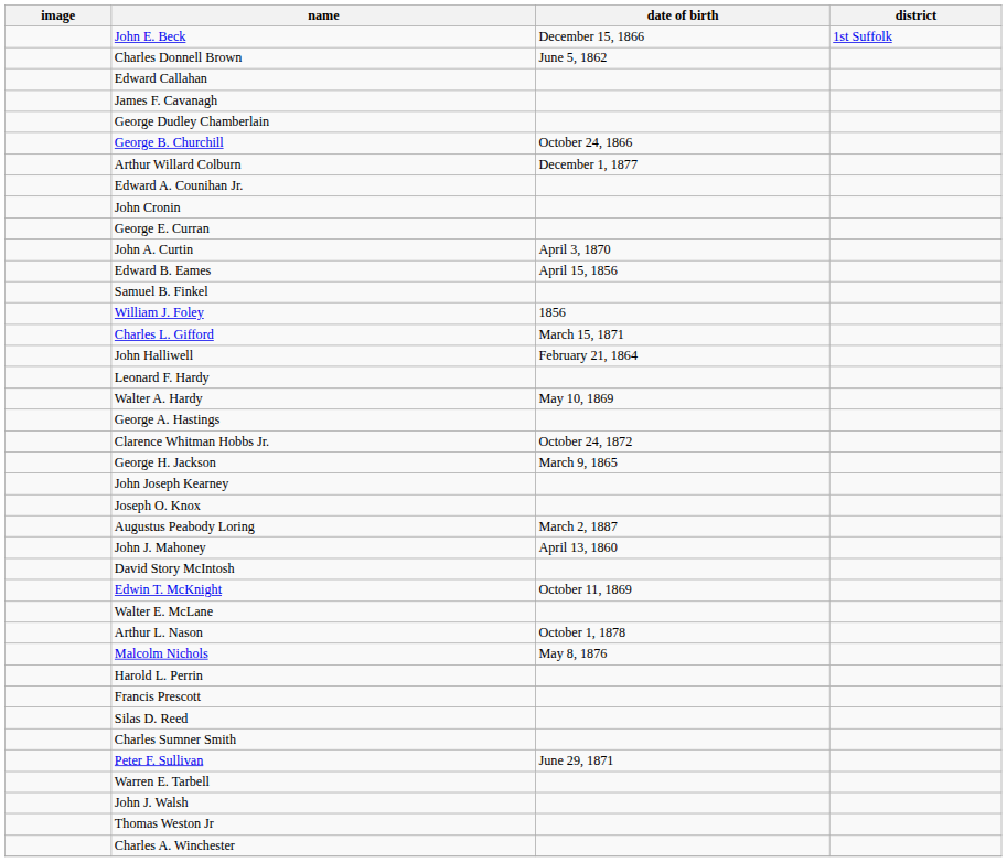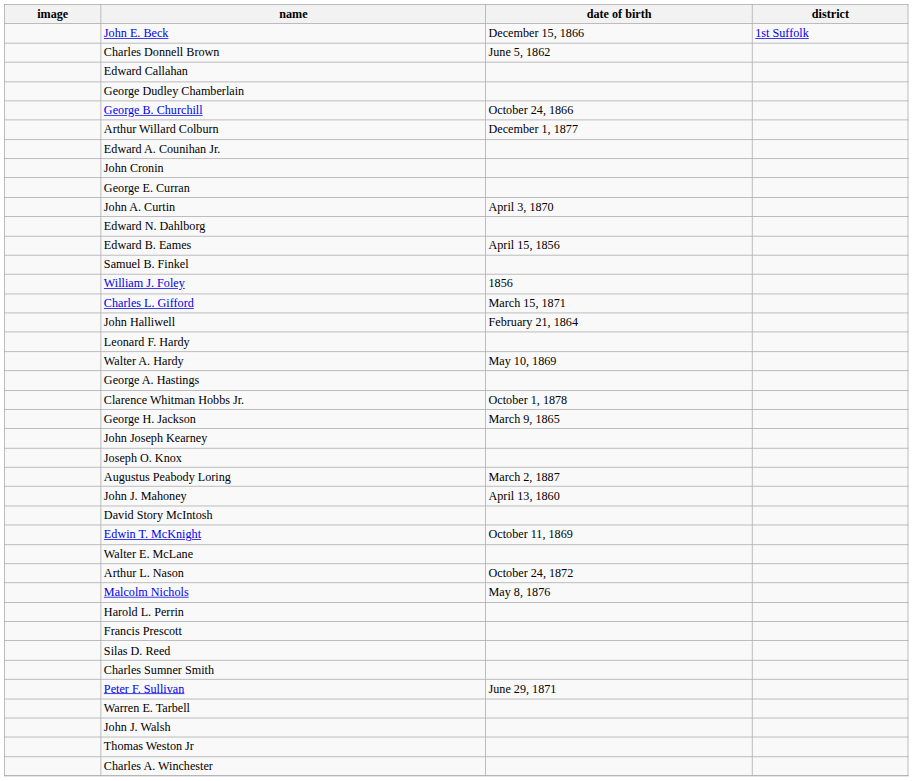 <table class='wikitable sortable' style="width:60%">
 <tr>
 <th>image</th>
 <th>name </th>
 <th data-sort-type=date>date of birth </th>
 <th>district </th>
 </tr>
 <tr>
 <td></td>
 <td><a href='#'>John E. Beck</a></td>
 <td>December 15, 1866</td>
 <td><a href='#'>1st Suffolk</a></td>
 </tr>
 <tr>
 <td></td>
 <td>Charles Donnell Brown</td>
 <td>June 5, 1862</td>
 <td></td>
 </tr>
 <tr>
 <td></td>
 <td>Edward Callahan</td>
-<td></td>
-<td></td>
-</tr>
-<tr>
-<td></td>
-<td>James F. Cavanagh</td>
 <td></td>
 <td></td>
 </tr>
 <tr>
 <td></td>
 <td>George Dudley Chamberlain</td>
 <td></td>
 <td></td>
 </tr>
 <tr>
 <td></td>
 <td><a href='#'>George B. Churchill</a></td>
 <td>October 24, 1866</td>
 <td></td>
 </tr>
 <tr>
 <td></td>
 <td>Arthur Willard Colburn</td>
 <td>December 1, 1877</td>
 <td></td>
 </tr>
 <tr>
 <td></td>
 <td>Edward A. Counihan Jr.</td>
 <td></td>
 <td></td>
 </tr>
 <tr>
 <td></td>
 <td>John Cronin</td>
 <td></td>
 <td></td>
 </tr>
 <tr>
 <td></td>
 <td>George E. Curran</td>
 <td></td>
 <td></td>
 </tr>
 <tr>
 <td></td>
 <td>John A. Curtin</td>
 <td>April 3, 1870</td>
+<td></td>
+</tr>
+<tr>
+<td></td>
+<td>Edward N. Dahlborg</td>
+<td></td>
 <td></td>
 </tr>
 <tr>
 <td></td>
 <td>Edward B. Eames</td>
 <td>April 15, 1856</td>
 <td></td>
 </tr>
 <tr>
 <td></td>
 <td>Samuel B. Finkel</td>
 <td></td>
 <td></td>
 </tr>
 <tr>
 <td></td>
 <td><a href='#'>William J. Foley</a></td>
 <td>1856</td>
 <td></td>
 </tr>
 <tr>
 <td></td>
 <td><a href='#'>Charles L. Gifford</a></td>
 <td>March 15, 1871</td>
 <td></td>
 </tr>
 <tr>
 <td></td>
 <td>John Halliwell</td>
 <td>February 21, 1864</td>
 <td></td>
 </tr>
 <tr>
 <td></td>
 <td>Leonard F. Hardy</td>
 <td></td>
 <td></td>
 </tr>
 <tr>
 <td></td>
 <td>Walter A. Hardy</td>
 <td>May 10, 1869</td>
 <td></td>
 </tr>
 <tr>
 <td></td>
 <td>George A. Hastings</td>
 <td></td>
 <td></td>
 </tr>
 <tr>
 <td></td>
 <td>Clarence Whitman Hobbs Jr.</td>
-<td>October 24, 1872</td>
+<td>October 1, 1878</td>
 <td></td>
 </tr>
 <tr>
 <td></td>
 <td>George H. Jackson</td>
 <td>March 9, 1865</td>
 <td></td>
 </tr>
 <tr>
 <td></td>
 <td>John Joseph Kearney</td>
 <td></td>
 <td></td>
 </tr>
 <tr>
 <td></td>
 <td>Joseph O. Knox</td>
 <td></td>
 <td></td>
 </tr>
 <tr>
 <td></td>
 <td>Augustus Peabody Loring</td>
 <td>March 2, 1887</td>
 <td></td>
 </tr>
 <tr>
 <td></td>
 <td>John J. Mahoney</td>
 <td>April 13, 1860</td>
 <td></td>
 </tr>
 <tr>
 <td></td>
 <td>David Story McIntosh</td>
 <td></td>
 <td></td>
 </tr>
 <tr>
 <td></td>
 <td><a href='#'>Edwin T. McKnight</a></td>
 <td>October 11, 1869</td>
 <td></td>
 </tr>
 <tr>
 <td></td>
 <td>Walter E. McLane</td>
 <td></td>
 <td></td>
 </tr>
 <tr>
 <td></td>
 <td>Arthur L. Nason</td>
-<td>October 1, 1878</td>
+<td>October 24, 1872</td>
 <td></td>
 </tr>
 <tr>
 <td></td>
 <td><a href='#'>Malcolm Nichols</a></td>
 <td>May 8, 1876</td>
 <td></td>
 </tr>
 <tr>
 <td></td>
 <td>Harold L. Perrin</td>
 <td></td>
 <td></td>
 </tr>
 <tr>
 <td></td>
 <td>Francis Prescott</td>
 <td></td>
 <td></td>
 </tr>
 <tr>
 <td></td>
 <td>Silas D. Reed</td>
 <td></td>
 <td></td>
 </tr>
 <tr>
 <td></td>
 <td>Charles Sumner Smith</td>
 <td></td>
 <td></td>
 </tr>
 <tr>
 <td></td>
 <td><a href='#'>Peter F. Sullivan</a></td>
 <td>June 29, 1871</td>
 <td></td>
 </tr>
 <tr>
 <td></td>
 <td>Warren E. Tarbell</td>
 <td></td>
 <td></td>
 </tr>
 <tr>
 <td></td>
 <td>John J. Walsh</td>
 <td></td>
 <td></td>
 </tr>
 <tr>
 <td></td>
 <td>Thomas Weston Jr</td>
 <td></td>
 <td></td>
 </tr>
 <tr>
 <td></td>
 <td>Charles A. Winchester</td>
 <td></td>
 <td></td>
 </tr>
 <tr>
 </tr>
 </table>
